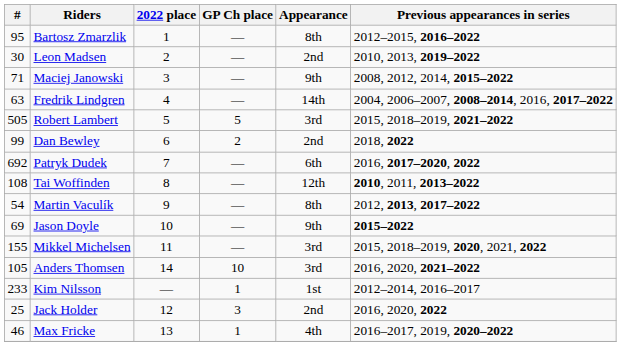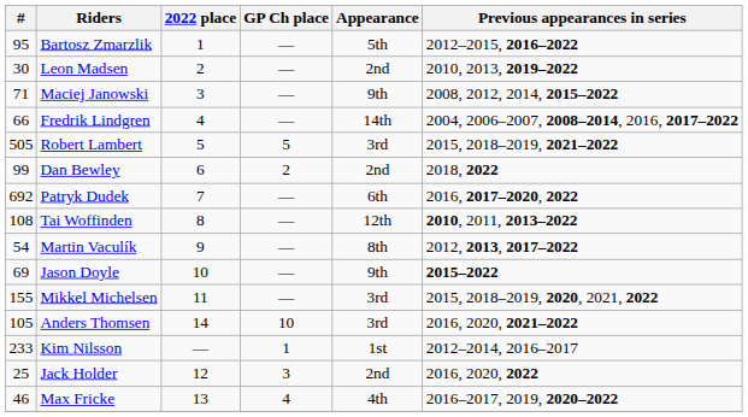 <table class="wikitable" style="text-align:center">
 <tr>
 <th>#</th>
 <th>Riders</th>
 <th><a href='#'>2022</a> place</th>
 <th>GP Ch place</th>
 <th>Appearance</th>
 <th>Previous appearances in series</th>
 </tr>
 <tr>
 <td>95</td>
 <td align=left> <a href='#'>Bartosz Zmarzlik</a></td>
 <td>1</td>
 <td>—</td>
-<td>8th</td>
+<td>5th</td>
 <td align=left>2012–2015, <strong>2016–2022</strong></td>
 </tr>
 <tr>
 <td>30</td>
 <td align=left> <a href='#'>Leon Madsen</a></td>
 <td>2</td>
 <td>—</td>
 <td>2nd</td>
 <td align=left>2010, 2013, <strong>2019–2022</strong></td>
 </tr>
 <tr>
 <td>71</td>
 <td align=left> <a href='#'>Maciej Janowski</a></td>
 <td>3</td>
 <td>—</td>
 <td>9th</td>
 <td align=left>2008, 2012, 2014, <strong>2015–2022</strong></td>
 </tr>
 <tr>
-<td>63</td>
+<td>66</td>
 <td align=left> <a href='#'>Fredrik Lindgren</a></td>
 <td>4</td>
 <td>—</td>
 <td>14th</td>
 <td align=left>2004, 2006–2007, <strong>2008–2014</strong>, 2016, <strong>2017–2022</strong></td>
 </tr>
 <tr>
 <td>505</td>
 <td align=left> <a href='#'>Robert Lambert</a></td>
 <td>5</td>
 <td>5</td>
 <td>3rd</td>
 <td align=left>2015, 2018–2019, <strong>2021–2022</strong></td>
 </tr>
 <tr>
 <td>99</td>
 <td align=left> <a href='#'>Dan Bewley</a></td>
 <td>6</td>
 <td>2</td>
 <td>2nd</td>
 <td align=left>2018, <strong>2022</strong></td>
 </tr>
 <tr>
 <td>692</td>
 <td align=left> <a href='#'>Patryk Dudek</a></td>
 <td>7</td>
 <td>—</td>
 <td>6th</td>
 <td align=left>2016, <strong>2017–2020</strong>, <strong>2022</strong></td>
 </tr>
 <tr>
 <td>108</td>
 <td align=left> <a href='#'>Tai Woffinden</a></td>
 <td>8</td>
 <td>—</td>
 <td>12th</td>
 <td align=left><strong>2010</strong>, 2011, <strong>2013–2022</strong></td>
 </tr>
 <tr>
 <td>54</td>
 <td align=left> <a href='#'>Martin Vaculík</a></td>
 <td>9</td>
 <td>—</td>
 <td>8th</td>
 <td align=left>2012, <strong>2013</strong>, <strong>2017–2022</strong></td>
 </tr>
 <tr>
 <td>69</td>
 <td align=left> <a href='#'>Jason Doyle</a></td>
 <td>10</td>
 <td>—</td>
 <td>9th</td>
 <td align=left><strong>2015–2022</strong></td>
 </tr>
 <tr>
 <td>155</td>
 <td align=left> <a href='#'>Mikkel Michelsen</a></td>
 <td>11</td>
 <td>—</td>
 <td>3rd</td>
 <td align=left>2015, 2018–2019, <strong>2020</strong>, 2021, <strong>2022</strong></td>
 </tr>
 <tr>
 <td>105</td>
 <td align=left> <a href='#'>Anders Thomsen</a></td>
 <td>14</td>
 <td>10</td>
 <td>3rd</td>
 <td align=left>2016, 2020, <strong>2021–2022</strong></td>
 </tr>
 <tr>
 <td>233</td>
 <td align=left> <a href='#'>Kim Nilsson</a></td>
 <td>—</td>
 <td>1</td>
 <td>1st</td>
 <td align=left>2012–2014, 2016–2017</td>
 </tr>
 <tr>
 <td>25</td>
 <td align=left> <a href='#'>Jack Holder</a></td>
 <td>12</td>
 <td>3</td>
 <td>2nd</td>
 <td align=left>2016, 2020, <strong>2022</strong></td>
 </tr>
 <tr>
 <td>46</td>
 <td align=left> <a href='#'>Max Fricke</a></td>
 <td>13</td>
-<td>1</td>
+<td>4</td>
 <td>4th</td>
 <td align=left>2016–2017, 2019, <strong>2020–2022</strong></td>
 </tr>
 <tr>
 </tr>
 </table>
